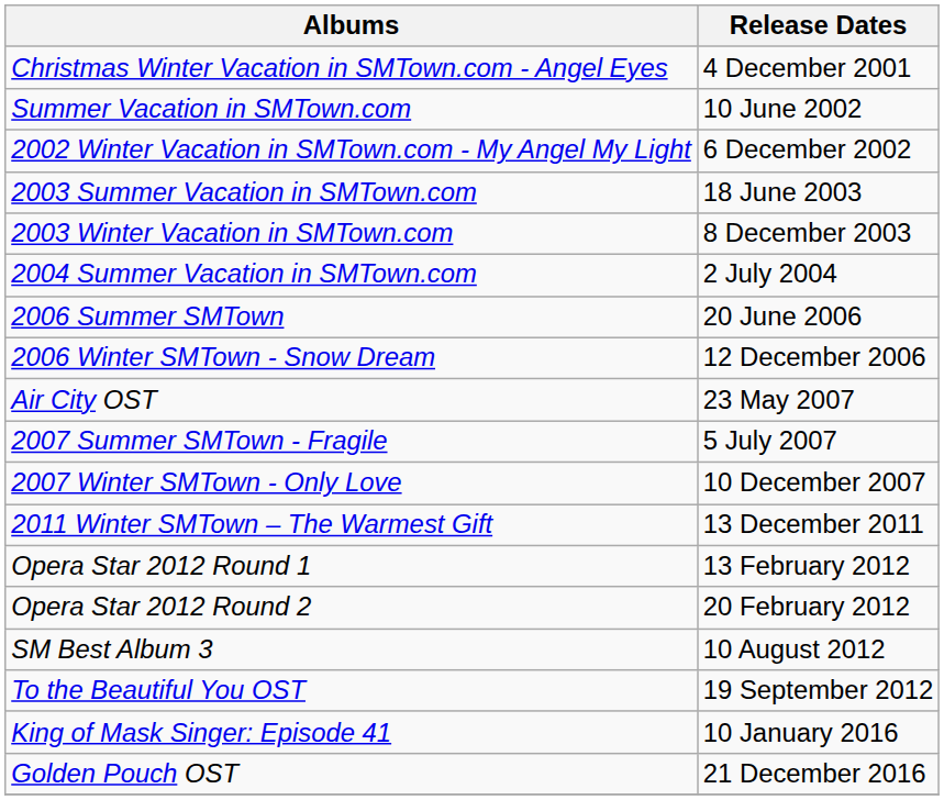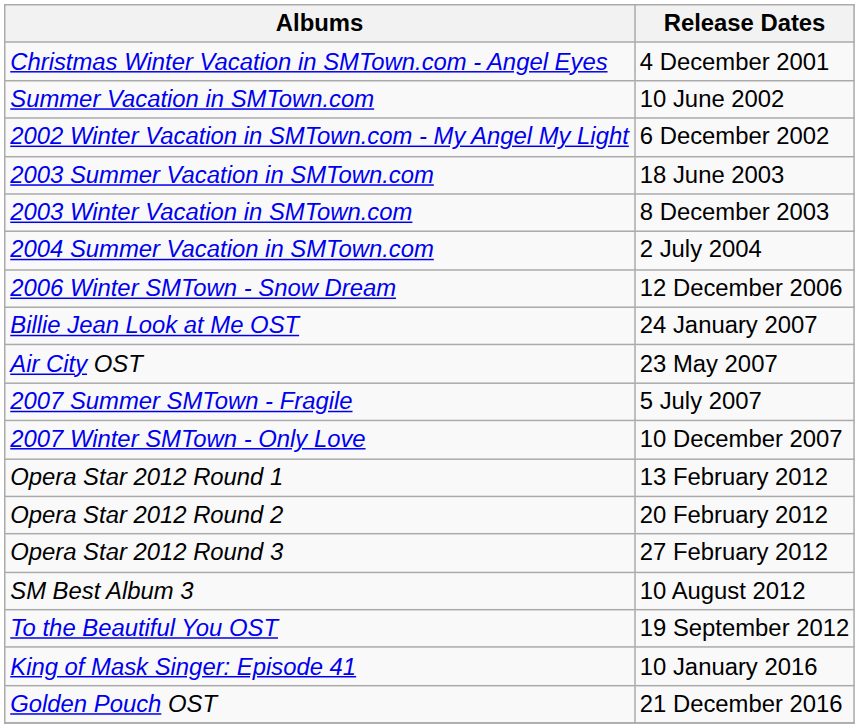 <table class="wikitable">
 <tr>
 <th>Albums</th>
 <th>Release Dates</th>
 </tr>
 <tr>
 <td><em><a href='#'>Christmas Winter Vacation in SMTown.com - Angel Eyes</a></em></td>
 <td>4 December 2001</td>
 </tr>
 <tr>
 <td><em><a href='#'>Summer Vacation in SMTown.com</a></em></td>
 <td>10 June 2002</td>
 </tr>
 <tr>
 <td><em><a href='#'>2002 Winter Vacation in SMTown.com - My Angel My Light</a></em></td>
 <td>6 December 2002</td>
 </tr>
 <tr>
 <td><em><a href='#'>2003 Summer Vacation in SMTown.com</a></em></td>
 <td>18 June 2003</td>
 </tr>
 <tr>
 <td><em><a href='#'>2003 Winter Vacation in SMTown.com</a></em></td>
 <td>8 December 2003</td>
 </tr>
 <tr>
 <td><em><a href='#'>2004 Summer Vacation in SMTown.com</a></em></td>
 <td>2 July 2004</td>
 </tr>
 <tr>
-<td><em><a href='#'>2006 Summer SMTown</a></em></td>
-<td>20 June 2006</td>
+<td><em><a href='#'>2006 Winter SMTown - Snow Dream</a></em></td>
+<td>12 December 2006</td>
 </tr>
 <tr>
-<td><em><a href='#'>2006 Winter SMTown - Snow Dream</a></em></td>
-<td>12 December 2006</td>
+<td><em><a href='#'>Billie Jean Look at Me OST</a></em></td>
+<td>24 January 2007</td>
 </tr>
 <tr>
 <td><em><a href='#'>Air City</a> OST</em></td>
 <td>23 May 2007</td>
 </tr>
 <tr>
 <td><em><a href='#'>2007 Summer SMTown - Fragile</a></em></td>
 <td>5 July 2007</td>
 </tr>
 <tr>
 <td><em><a href='#'>2007 Winter SMTown - Only Love</a></em></td>
 <td>10 December 2007</td>
 </tr>
 <tr>
-<td><em><a href='#'>2011 Winter SMTown – The Warmest Gift</a></em></td>
-<td>13 December 2011</td>
-</tr>
-<tr>
 <td><em>Opera Star 2012 Round 1</em></td>
 <td>13 February 2012</td>
 </tr>
 <tr>
 <td><em>Opera Star 2012 Round 2</em></td>
 <td>20 February 2012</td>
+</tr>
+<tr>
+<td><em>Opera Star 2012 Round 3</em></td>
+<td>27 February 2012</td>
 </tr>
 <tr>
 <td><em>SM Best Album 3</em></td>
 <td>10 August 2012</td>
 </tr>
 <tr>
 <td><em><a href='#'>To the Beautiful You OST</a></em></td>
 <td>19 September 2012</td>
 </tr>
 <tr>
 <td><em><a href='#'>King of Mask Singer: Episode 41</a></em></td>
 <td>10 January 2016</td>
 </tr>
 <tr>
 <td><em><a href='#'>Golden Pouch</a> OST</em></td>
 <td>21 December 2016</td>
 </tr>
 <tr>
 </tr>
 </table>
